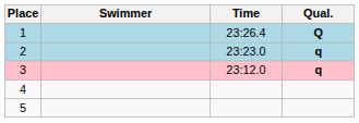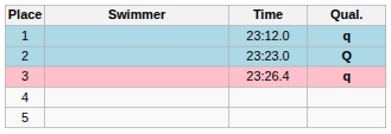 <table class=wikitable style="text-align:center">
 <tr>
 <th>Place</th>
 <th width=220>Swimmer</th>
 <th width=90>Time</th>
 <th width=90>Qual.</th>
 </tr>
 <tr bgcolor=lightblue>
 <td>1</td>
 <td align=left></td>
-<td>23:26.4</td>
-<td><strong>Q</strong></td>
+<td>23:12.0</td>
+<td><strong>q</strong></td>
 </tr>
 <tr bgcolor=lightblue>
 <td>2</td>
 <td align=left></td>
 <td>23:23.0</td>
-<td><strong>q</strong></td>
+<td><strong>Q</strong></td>
 </tr>
 <tr bgcolor=pink>
 <td>3</td>
 <td align=left></td>
-<td>23:12.0</td>
+<td>23:26.4</td>
 <td><strong>q</strong></td>
 </tr>
 <tr>
 <td>4</td>
 <td align=left></td>
 <td></td>
 <td></td>
 </tr>
 <tr>
 <td>5</td>
 <td align=left></td>
 <td></td>
 <td></td>
 </tr>
 </table>
